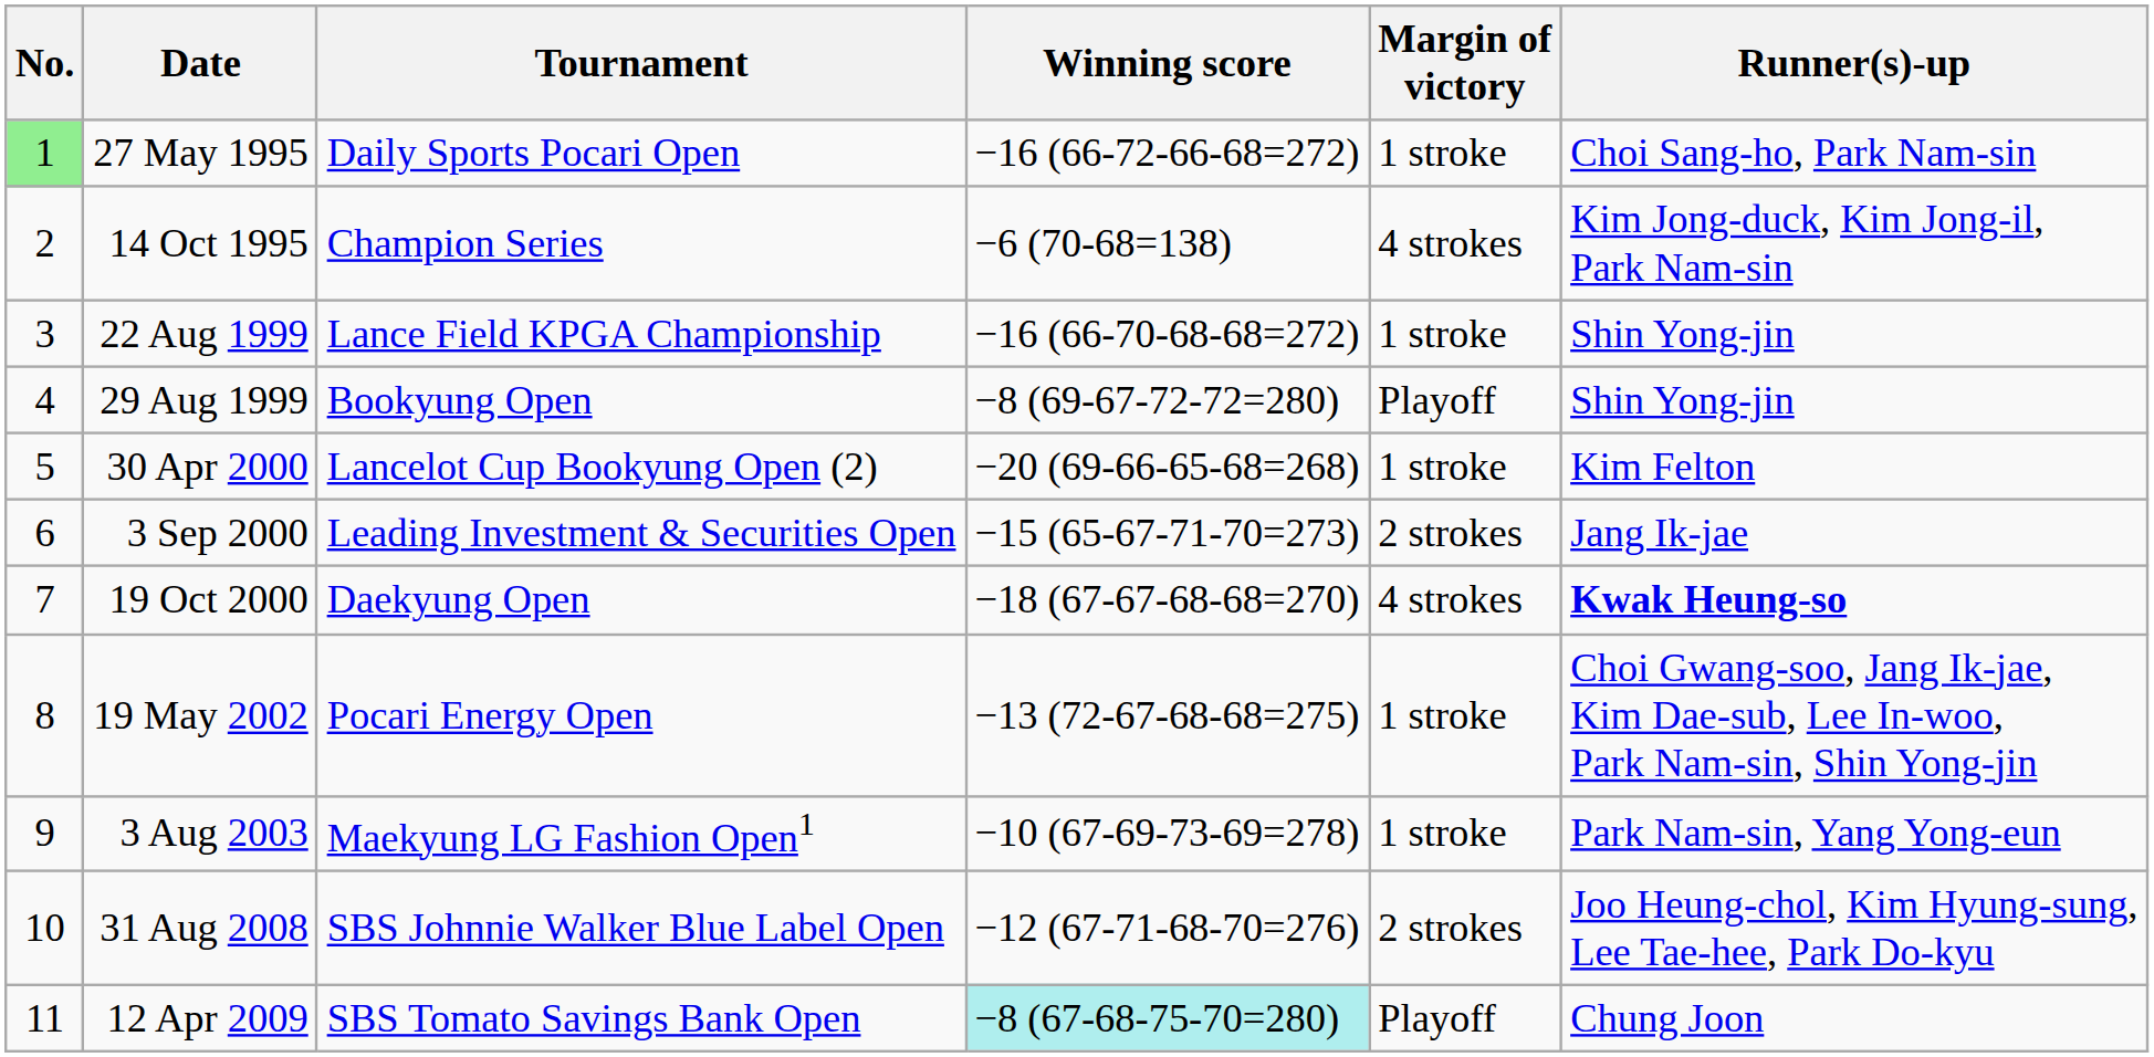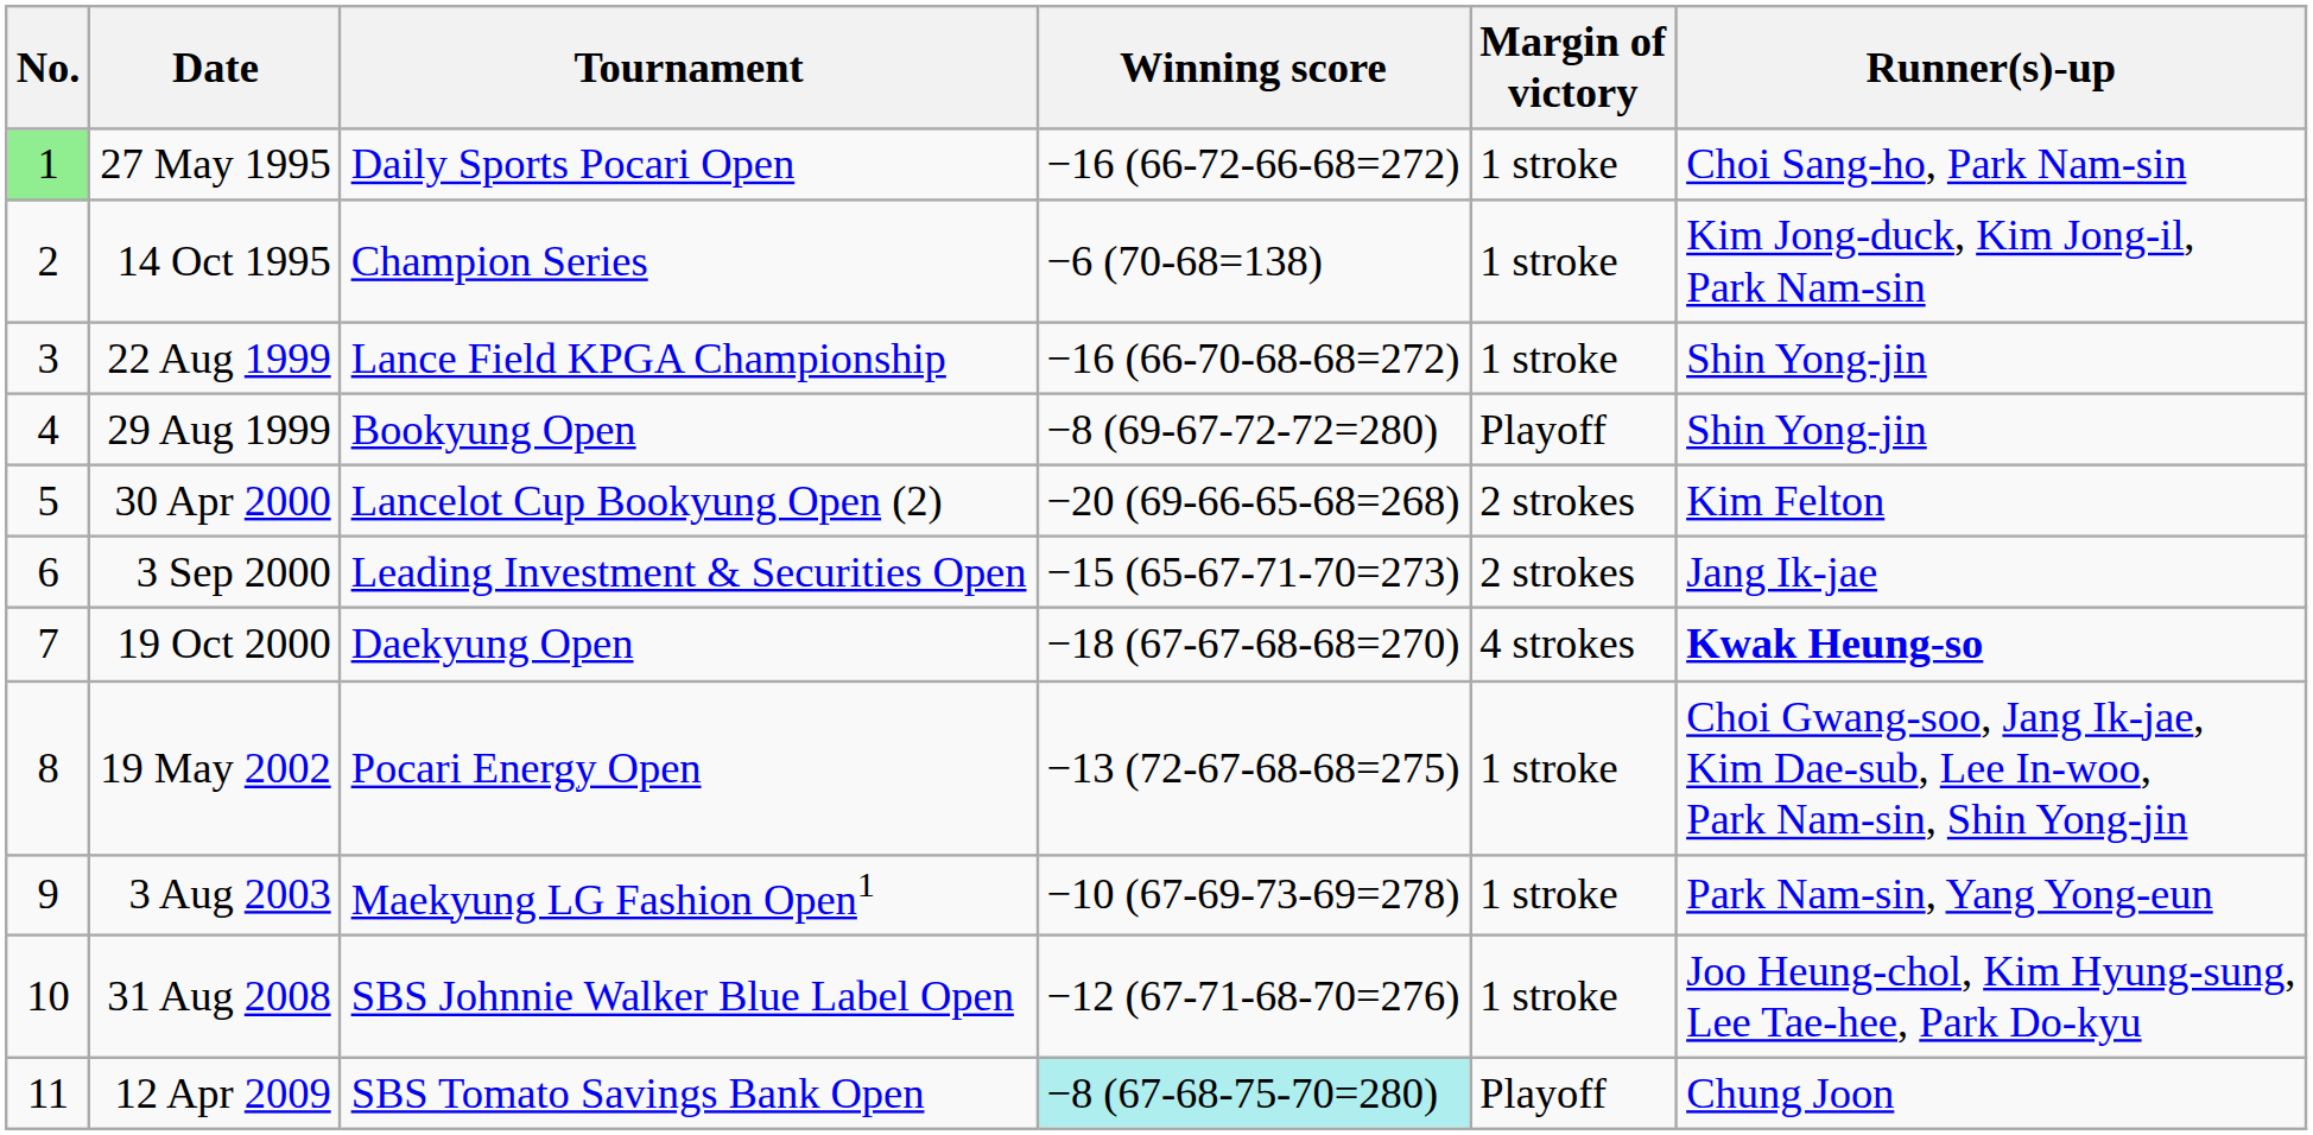 <table class="wikitable" style="font-size:95%;">
 <tr>
 <th>No.</th>
 <th>Date</th>
 <th>Tournament</th>
 <th>Winning score</th>
 <th>Margin of<br>victory</th>
 <th>Runner(s)-up</th>
 </tr>
 <tr>
 <td align=center style="background: lightgreen;">1</td>
 <td align=right>27 May 1995</td>
 <td><a href='#'>Daily Sports Pocari Open</a></td>
 <td>−16 (66-72-66-68=272)</td>
 <td>1 stroke</td>
 <td> <a href='#'>Choi Sang-ho</a>,  <a href='#'>Park Nam-sin</a></td>
 </tr>
 <tr>
 <td align=center>2</td>
 <td align=right>14 Oct 1995</td>
 <td><a href='#'>Champion Series</a></td>
 <td>−6 (70-68=138)</td>
-<td>4 strokes</td>
+<td>1 stroke</td>
 <td> <a href='#'>Kim Jong-duck</a>,  <a href='#'>Kim Jong-il</a>,<br> <a href='#'>Park Nam-sin</a></td>
 </tr>
 <tr>
 <td align=center>3</td>
 <td align=right>22 Aug <a href='#'>1999</a></td>
 <td><a href='#'>Lance Field KPGA Championship</a></td>
 <td>−16 (66-70-68-68=272)</td>
 <td>1 stroke</td>
 <td> <a href='#'>Shin Yong-jin</a></td>
 </tr>
 <tr>
 <td align=center>4</td>
 <td align=right>29 Aug 1999</td>
 <td><a href='#'>Bookyung Open</a></td>
 <td>−8 (69-67-72-72=280)</td>
 <td>Playoff</td>
 <td> <a href='#'>Shin Yong-jin</a></td>
 </tr>
 <tr>
 <td align=center>5</td>
 <td align=right>30 Apr <a href='#'>2000</a></td>
 <td><a href='#'>Lancelot Cup Bookyung Open</a> (2)</td>
 <td>−20 (69-66-65-68=268)</td>
-<td>1 stroke</td>
+<td>2 strokes</td>
 <td> <a href='#'>Kim Felton</a></td>
 </tr>
 <tr>
 <td align=center>6</td>
 <td align=right>3 Sep 2000</td>
 <td><a href='#'>Leading Investment & Securities Open</a></td>
 <td>−15 (65-67-71-70=273)</td>
 <td>2 strokes</td>
 <td> <a href='#'>Jang Ik-jae</a></td>
 </tr>
 <tr>
 <td align=center>7</td>
 <td align=right>19 Oct 2000</td>
 <td><a href='#'>Daekyung Open</a></td>
 <td>−18 (67-67-68-68=270)</td>
 <td>4 strokes</td>
 <td><strong> <a href='#'>Kwak Heung-so</a></strong></td>
 </tr>
 <tr>
 <td align=center>8</td>
 <td align=right>19 May <a href='#'>2002</a></td>
 <td><a href='#'>Pocari Energy Open</a></td>
 <td>−13 (72-67-68-68=275)</td>
 <td>1 stroke</td>
 <td> <a href='#'>Choi Gwang-soo</a>,  <a href='#'>Jang Ik-jae</a>,<br> <a href='#'>Kim Dae-sub</a>,  <a href='#'>Lee In-woo</a>,<br> <a href='#'>Park Nam-sin</a>,  <a href='#'>Shin Yong-jin</a></td>
 </tr>
 <tr>
 <td align=center>9</td>
 <td align=right>3 Aug <a href='#'>2003</a></td>
 <td><a href='#'>Maekyung LG Fashion Open</a><sup>1</sup></td>
 <td>−10 (67-69-73-69=278)</td>
 <td>1 stroke</td>
 <td> <a href='#'>Park Nam-sin</a>,  <a href='#'>Yang Yong-eun</a></td>
 </tr>
 <tr>
 <td align=center>10</td>
 <td align=right>31 Aug <a href='#'>2008</a></td>
 <td><a href='#'>SBS Johnnie Walker Blue Label Open</a></td>
 <td>−12 (67-71-68-70=276)</td>
-<td>2 strokes</td>
+<td>1 stroke</td>
 <td> <a href='#'>Joo Heung-chol</a>,  <a href='#'>Kim Hyung-sung</a>,<br> <a href='#'>Lee Tae-hee</a>,  <a href='#'>Park Do-kyu</a></td>
 </tr>
 <tr>
 <td align=center>11</td>
 <td align=right>12 Apr <a href='#'>2009</a></td>
 <td><a href='#'>SBS Tomato Savings Bank Open</a></td>
 <td style="background: paleturquoise;">−8 (67-68-75-70=280)</td>
 <td>Playoff</td>
 <td> <a href='#'>Chung Joon</a></td>
 </tr>
 </table>
